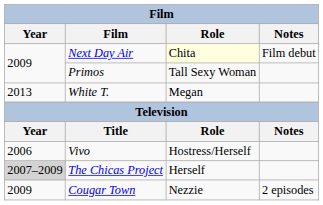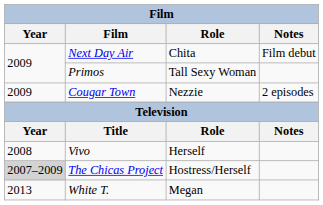 <table class="wikitable">
 <tr style="background:#ccc; text-align:center;">
 <th colspan="4" style="background: LightSteelBlue;">Film</th>
 </tr>
 <tr style="background:#ccc; text-align:center;">
 <th>Year</th>
 <th>Film</th>
 <th>Role</th>
 <th>Notes</th>
 </tr>
 <tr>
 <td rowspan="2">2009</td>
 <td><em><a href='#'>Next Day Air</a></em></td>
-<td style="background: lightyellow;">Chita</td>
+<td>Chita</td>
 <td>Film debut</td>
 </tr>
 <tr>
 <td><em>Primos</em></td>
 <td>Tall Sexy Woman</td>
 <td></td>
 </tr>
 <tr>
-<td>2013</td>
-<td><em>White T.</em></td>
-<td>Megan</td>
-<td></td>
+<td>2009</td>
+<td><em><a href='#'>Cougar Town</a></em></td>
+<td>Nezzie</td>
+<td>2 episodes</td>
 </tr>
 <tr style="background:#ccc; text-align:center;">
 <th colspan="4" style="background: LightSteelBlue;">Television</th>
 </tr>
 <tr style="background:#ccc; text-align:center;">
 <th>Year</th>
 <th>Title</th>
 <th>Role</th>
 <th>Notes</th>
 </tr>
 <tr>
-<td>2006</td>
+<td>2008</td>
 <td><em>Vivo</em></td>
-<td>Hostress/Herself</td>
+<td>Herself</td>
 <td></td>
 </tr>
 <tr>
 <td style="background: lightgrey;">2007–2009</td>
 <td><em><a href='#'>The Chicas Project</a></em></td>
-<td>Herself</td>
+<td>Hostress/Herself</td>
 <td></td>
 </tr>
 <tr>
-<td>2009</td>
-<td><em><a href='#'>Cougar Town</a></em></td>
-<td>Nezzie</td>
-<td>2 episodes</td>
+<td>2013</td>
+<td><em>White T.</em></td>
+<td>Megan</td>
+<td></td>
 </tr>
 </table>
